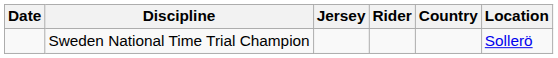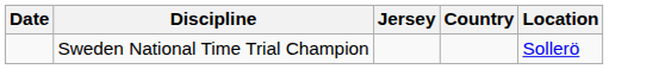 <table class="wikitable">
 <tr>
 <th>Date</th>
 <th>Discipline</th>
 <th>Jersey</th>
-<th>Rider</th>
 <th>Country</th>
 <th>Location</th>
 </tr>
 <tr>
 <td></td>
 <td>Sweden National Time Trial Champion</td>
 <td></td>
 <td></td>
-<td></td>
 <td><a href='#'>Sollerö</a></td>
 </tr>
 </table>
